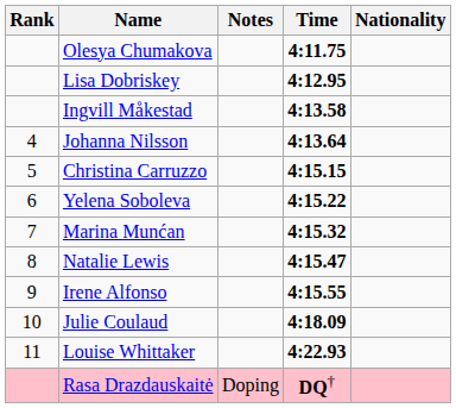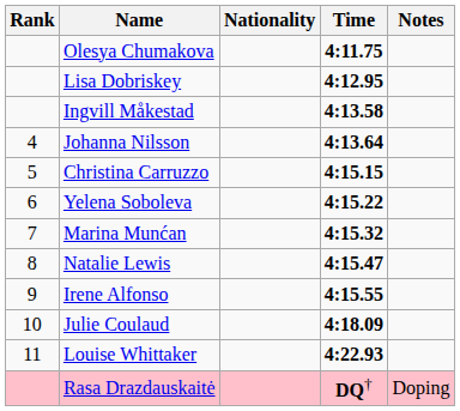 <table class="wikitable sortable" style="text-align:center">
 <tr>
 <th>Rank</th>
 <th>Name</th>
+<th>Nationality</th>
+<th>Time</th>
 <th>Notes</th>
-<th>Time</th>
-<th>Nationality</th>
 </tr>
 <tr>
 <td></td>
 <td align=left><a href='#'>Olesya Chumakova</a></td>
+<td align=left></td>
+<td><strong>4:11.75</strong></td>
 <td></td>
-<td><strong>4:11.75</strong></td>
-<td align=left></td>
 </tr>
 <tr>
 <td></td>
 <td align=left><a href='#'>Lisa Dobriskey</a></td>
+<td align=left></td>
+<td><strong>4:12.95</strong></td>
 <td></td>
-<td><strong>4:12.95</strong></td>
-<td align=left></td>
 </tr>
 <tr>
 <td></td>
 <td align=left><a href='#'>Ingvill Måkestad</a></td>
+<td align=left></td>
+<td><strong>4:13.58</strong></td>
 <td></td>
-<td><strong>4:13.58</strong></td>
-<td align=left></td>
 </tr>
 <tr>
 <td>4</td>
 <td align=left><a href='#'>Johanna Nilsson</a></td>
+<td align=left></td>
+<td><strong>4:13.64</strong></td>
 <td></td>
-<td><strong>4:13.64</strong></td>
-<td align=left></td>
 </tr>
 <tr>
 <td>5</td>
 <td align=left><a href='#'>Christina Carruzzo</a></td>
+<td align=left></td>
+<td><strong>4:15.15</strong></td>
 <td></td>
-<td><strong>4:15.15</strong></td>
-<td align=left></td>
 </tr>
 <tr>
 <td>6</td>
 <td align=left><a href='#'>Yelena Soboleva</a></td>
+<td align=left></td>
+<td><strong>4:15.22</strong></td>
 <td></td>
-<td><strong>4:15.22</strong></td>
-<td align=left></td>
 </tr>
 <tr>
 <td>7</td>
 <td align=left><a href='#'>Marina Munćan</a></td>
+<td align=left></td>
+<td><strong>4:15.32</strong></td>
 <td></td>
-<td><strong>4:15.32</strong></td>
-<td align=left></td>
 </tr>
 <tr>
 <td>8</td>
 <td align=left><a href='#'>Natalie Lewis</a></td>
+<td align=left></td>
+<td><strong>4:15.47</strong></td>
 <td></td>
-<td><strong>4:15.47</strong></td>
-<td align=left></td>
 </tr>
 <tr>
 <td>9</td>
 <td align=left><a href='#'>Irene Alfonso</a></td>
+<td align=left></td>
+<td><strong>4:15.55</strong></td>
 <td></td>
-<td><strong>4:15.55</strong></td>
-<td align=left></td>
 </tr>
 <tr>
 <td>10</td>
 <td align=left><a href='#'>Julie Coulaud</a></td>
+<td align=left></td>
+<td><strong>4:18.09</strong></td>
 <td></td>
-<td><strong>4:18.09</strong></td>
-<td align=left></td>
 </tr>
 <tr>
 <td>11</td>
 <td align=left><a href='#'>Louise Whittaker</a></td>
+<td align=left></td>
+<td><strong>4:22.93</strong></td>
 <td></td>
-<td><strong>4:22.93</strong></td>
-<td align=left></td>
 </tr>
 <tr bgcolor=pink>
 <td></td>
 <td align=left><a href='#'>Rasa Drazdauskaitė</a></td>
+<td align=left></td>
+<td><strong>DQ</strong><sup>†</sup></td>
 <td>Doping</td>
-<td><strong>DQ</strong><sup>†</sup></td>
-<td align=left></td>
 </tr>
 </table>
